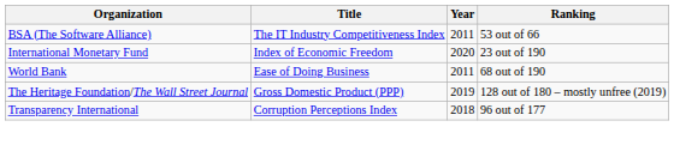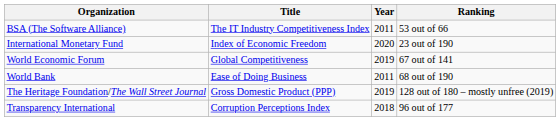 <table class="sortable wikitable">
 <tr>
 <th>Organization</th>
 <th>Title</th>
 <th>Year</th>
 <th>Ranking</th>
 </tr>
 <tr>
 <td><a href='#'>BSA (The Software Alliance)</a></td>
 <td><a href='#'>The IT Industry Competitiveness Index</a></td>
 <td>2011</td>
 <td>53 out of 66</td>
 </tr>
 <tr>
 <td><a href='#'>International Monetary Fund</a></td>
 <td><a href='#'>Index of Economic Freedom</a></td>
 <td>2020</td>
 <td>23 out of 190</td>
 </tr>
 <tr>
+<td><a href='#'>World Economic Forum</a></td>
+<td><a href='#'>Global Competitiveness</a></td>
+<td>2019</td>
+<td>67 out of 141</td>
+</tr>
+<tr>
 <td><a href='#'>World Bank</a></td>
 <td><a href='#'>Ease of Doing Business</a></td>
 <td>2011</td>
 <td>68 out of 190</td>
 </tr>
 <tr>
 <td><a href='#'>The Heritage Foundation</a>/<em><a href='#'>The Wall Street Journal</a></em></td>
 <td><a href='#'>Gross Domestic Product (PPP)</a></td>
 <td>2019</td>
 <td>128 out of 180 – mostly unfree (2019)</td>
 </tr>
 <tr>
 <td><a href='#'>Transparency International</a></td>
 <td><a href='#'>Corruption Perceptions Index</a></td>
 <td>2018</td>
 <td>96 out of 177</td>
 </tr>
 </table>
